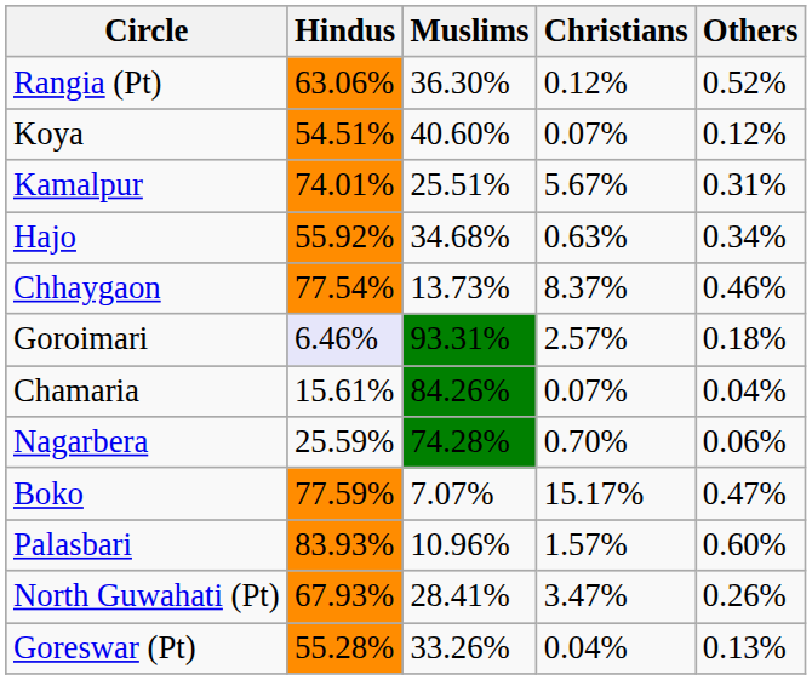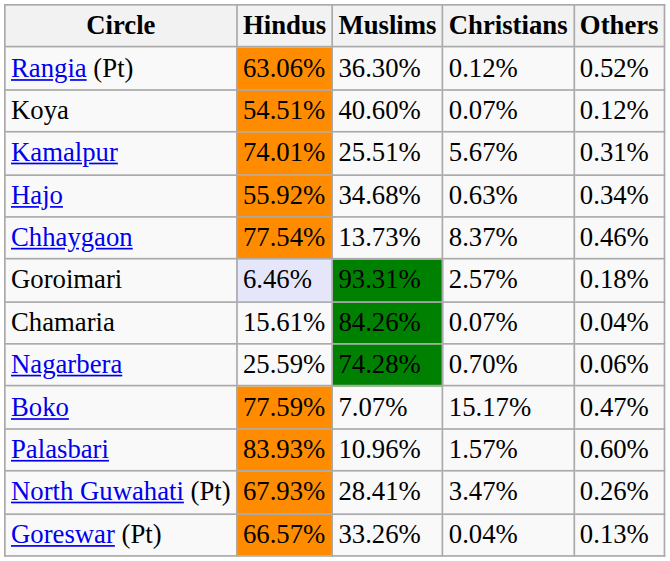 <table class="wikitable sortable">
 <tr>
 <th>Circle</th>
 <th>Hindus</th>
 <th>Muslims</th>
 <th>Christians</th>
 <th>Others</th>
 </tr>
 <tr>
 <td><a href='#'>Rangia</a> (Pt)</td>
 <td bgcolor="darkorange">63.06%</td>
 <td>36.30%</td>
 <td>0.12%</td>
 <td>0.52%</td>
 </tr>
 <tr>
 <td>Koya</td>
 <td bgcolor="darkorange">54.51%</td>
 <td>40.60%</td>
 <td>0.07%</td>
 <td>0.12%</td>
 </tr>
 <tr>
 <td><a href='#'>Kamalpur</a></td>
 <td bgcolor="darkorange">74.01%</td>
 <td>25.51%</td>
 <td>5.67%</td>
 <td>0.31%</td>
 </tr>
 <tr>
 <td><a href='#'>Hajo</a></td>
 <td bgcolor="darkorange">55.92%</td>
 <td>34.68%</td>
 <td>0.63%</td>
 <td>0.34%</td>
 </tr>
 <tr>
 <td><a href='#'>Chhaygaon</a></td>
 <td bgcolor="darkorange">77.54%</td>
 <td>13.73%</td>
 <td>8.37%</td>
 <td>0.46%</td>
 </tr>
 <tr>
 <td>Goroimari</td>
 <td style="background: lavender;">6.46%</td>
 <td bgcolor="green"><span>93.31%</span></td>
 <td>2.57%</td>
 <td>0.18%</td>
 </tr>
 <tr>
 <td>Chamaria</td>
 <td>15.61%</td>
 <td bgcolor="green"><span>84.26%</span></td>
 <td>0.07%</td>
 <td>0.04%</td>
 </tr>
 <tr>
 <td><a href='#'>Nagarbera</a></td>
 <td>25.59%</td>
 <td bgcolor="green"><span>74.28%</span></td>
 <td>0.70%</td>
 <td>0.06%</td>
 </tr>
 <tr>
 <td><a href='#'>Boko</a></td>
 <td bgcolor="darkorange">77.59%</td>
 <td>7.07%</td>
 <td>15.17%</td>
 <td>0.47%</td>
 </tr>
 <tr>
 <td><a href='#'>Palasbari</a></td>
 <td bgcolor="darkorange">83.93%</td>
 <td>10.96%</td>
 <td>1.57%</td>
 <td>0.60%</td>
 </tr>
 <tr>
 <td><a href='#'>North Guwahati</a> (Pt)</td>
 <td bgcolor="darkorange">67.93%</td>
 <td>28.41%</td>
 <td>3.47%</td>
 <td>0.26%</td>
 </tr>
 <tr>
 <td><a href='#'>Goreswar</a> (Pt)</td>
-<td bgcolor="darkorange">55.28%</td>
+<td bgcolor="darkorange">66.57%</td>
 <td>33.26%</td>
 <td>0.04%</td>
 <td>0.13%</td>
 </tr>
 </table>
